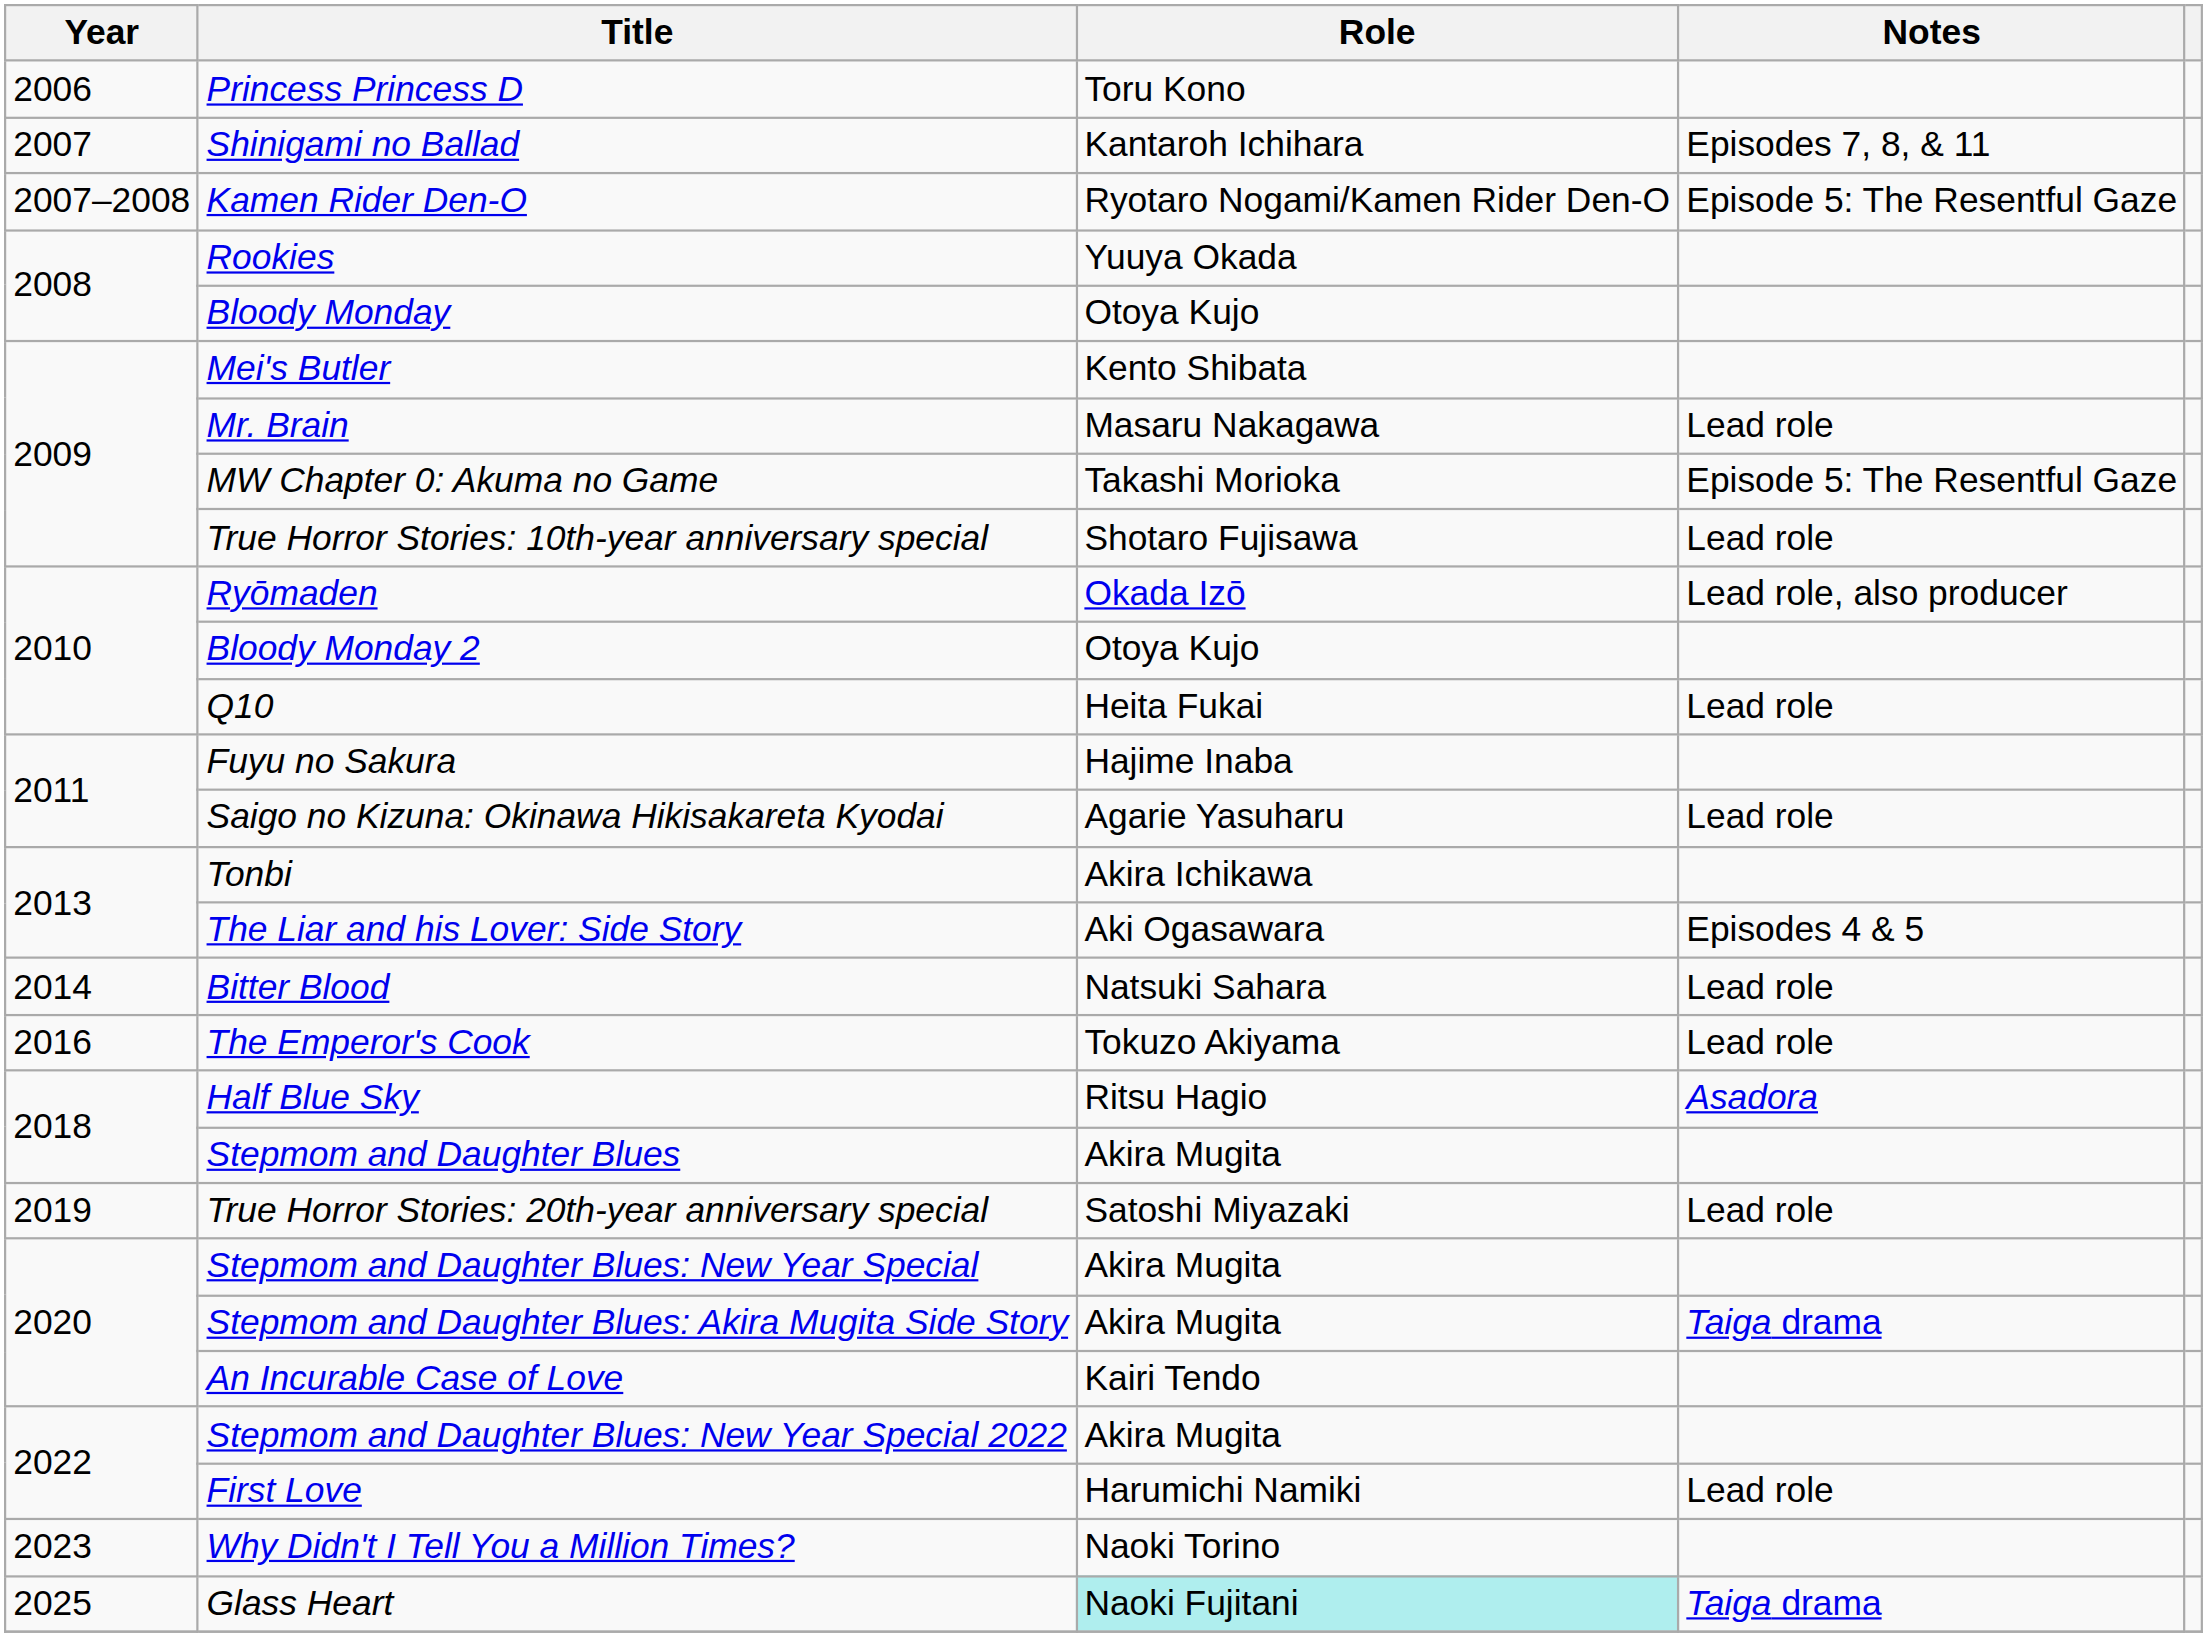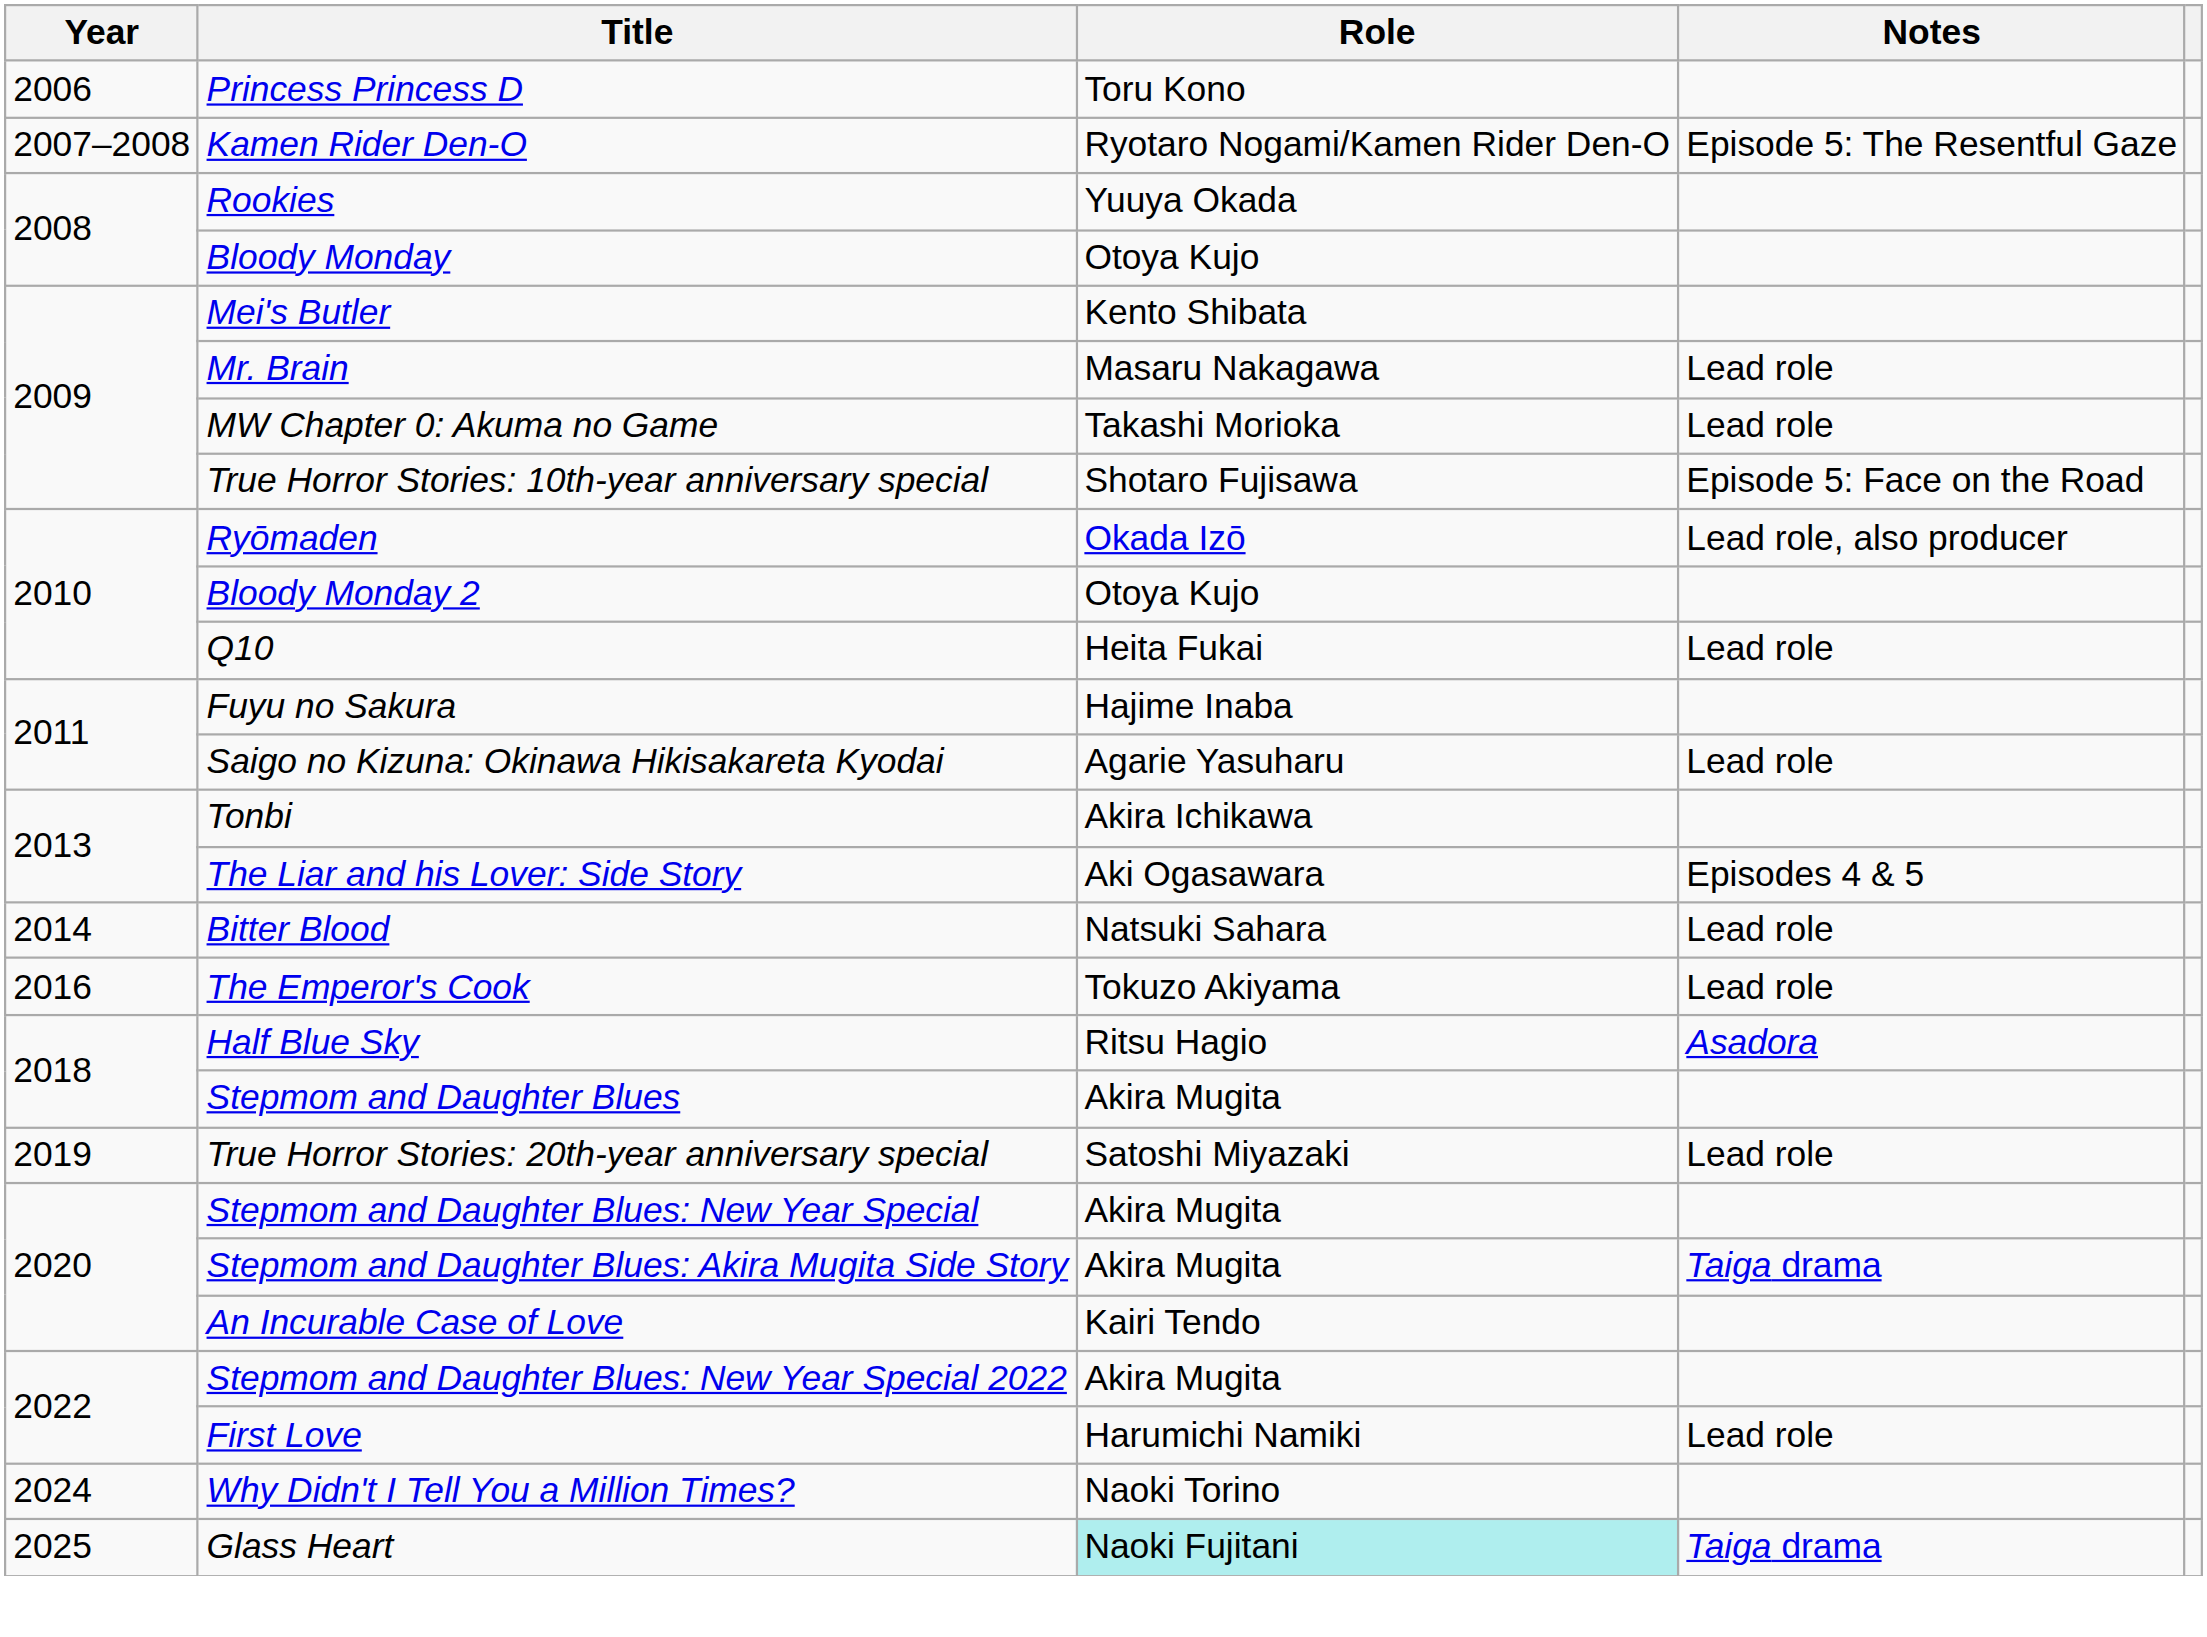 <table class="wikitable">
 <tr>
 <th>Year</th>
 <th>Title</th>
 <th>Role</th>
 <th>Notes</th>
 <th></th>
 </tr>
 <tr>
 <td>2006</td>
 <td><em><a href='#'>Princess Princess D</a></em></td>
 <td>Toru Kono</td>
 <td></td>
-<td></td>
-</tr>
-<tr>
-<td>2007</td>
-<td><em><a href='#'>Shinigami no Ballad</a></em></td>
-<td>Kantaroh Ichihara</td>
-<td>Episodes 7, 8, & 11</td>
 <td></td>
 </tr>
 <tr>
 <td>2007–2008</td>
 <td><em><a href='#'>Kamen Rider Den-O</a></em></td>
 <td>Ryotaro Nogami/Kamen Rider Den-O</td>
 <td>Episode 5: The Resentful Gaze</td>
 <td></td>
 </tr>
 <tr>
 <td rowspan="2">2008</td>
 <td><em><a href='#'>Rookies</a></em></td>
 <td>Yuuya Okada</td>
 <td></td>
 <td></td>
 </tr>
 <tr>
 <td><em><a href='#'>Bloody Monday</a></em></td>
 <td>Otoya Kujo</td>
 <td></td>
 <td></td>
 </tr>
 <tr>
 <td rowspan="4">2009</td>
 <td><em><a href='#'>Mei's Butler</a></em></td>
 <td>Kento Shibata</td>
 <td></td>
 <td></td>
 </tr>
 <tr>
 <td><em><a href='#'>Mr. Brain</a></em></td>
 <td>Masaru Nakagawa</td>
 <td>Lead role</td>
 <td></td>
 </tr>
 <tr>
 <td><em>MW Chapter 0: Akuma no Game</em></td>
 <td>Takashi Morioka</td>
-<td>Episode 5: The Resentful Gaze</td>
+<td>Lead role</td>
 <td></td>
 </tr>
 <tr>
 <td><em>True Horror Stories: 10th-year anniversary special</em></td>
 <td>Shotaro Fujisawa</td>
-<td>Lead role</td>
+<td>Episode 5: Face on the Road</td>
 <td></td>
 </tr>
 <tr>
 <td rowspan="3">2010</td>
 <td><em><a href='#'>Ryōmaden</a></em></td>
 <td><a href='#'>Okada Izō</a></td>
 <td>Lead role, also producer</td>
 <td></td>
 </tr>
 <tr>
 <td><em><a href='#'>Bloody Monday 2</a></em></td>
 <td>Otoya Kujo</td>
 <td></td>
 <td></td>
 </tr>
 <tr>
 <td><em>Q10</em></td>
 <td>Heita Fukai</td>
 <td>Lead role</td>
 <td></td>
 </tr>
 <tr>
 <td rowspan="2">2011</td>
 <td><em>Fuyu no Sakura</em></td>
 <td>Hajime Inaba</td>
 <td></td>
 <td></td>
 </tr>
 <tr>
 <td><em>Saigo no Kizuna: Okinawa Hikisakareta Kyodai</em></td>
 <td>Agarie Yasuharu</td>
 <td>Lead role</td>
 <td></td>
 </tr>
 <tr>
 <td rowspan="2">2013</td>
 <td><em>Tonbi</em></td>
 <td>Akira Ichikawa</td>
 <td></td>
 <td></td>
 </tr>
 <tr>
 <td><em><a href='#'>The Liar and his Lover: Side Story</a></em></td>
 <td>Aki Ogasawara</td>
 <td>Episodes 4 & 5</td>
 <td></td>
 </tr>
 <tr>
 <td>2014</td>
 <td><em><a href='#'>Bitter Blood</a></em></td>
 <td>Natsuki Sahara</td>
 <td>Lead role</td>
 <td></td>
 </tr>
 <tr>
 <td>2016</td>
 <td><em><a href='#'>The Emperor's Cook</a></em></td>
 <td>Tokuzo Akiyama</td>
 <td>Lead role</td>
 <td></td>
 </tr>
 <tr>
 <td rowspan="2">2018</td>
 <td><em><a href='#'>Half Blue Sky</a></em></td>
 <td>Ritsu Hagio</td>
 <td><em><a href='#'>Asadora</a></em></td>
 <td></td>
 </tr>
 <tr>
 <td><em><a href='#'>Stepmom and Daughter Blues</a></em></td>
 <td>Akira Mugita</td>
 <td></td>
 <td></td>
 </tr>
 <tr>
 <td>2019</td>
 <td><em>True Horror Stories: 20th-year anniversary special</em></td>
 <td>Satoshi Miyazaki</td>
 <td>Lead role</td>
 <td></td>
 </tr>
 <tr>
 <td rowspan="3">2020</td>
 <td><em><a href='#'>Stepmom and Daughter Blues: New Year Special</a></em></td>
 <td>Akira Mugita</td>
 <td></td>
 <td></td>
 </tr>
 <tr>
 <td><em><a href='#'>Stepmom and Daughter Blues: Akira Mugita Side Story</a></em></td>
 <td>Akira Mugita</td>
 <td><a href='#'><em>Taiga</em> drama</a></td>
 <td></td>
 </tr>
 <tr>
 <td><em><a href='#'>An Incurable Case of Love</a></em></td>
 <td>Kairi Tendo</td>
 <td></td>
 <td></td>
 </tr>
 <tr>
 <td rowspan="2">2022</td>
 <td><em><a href='#'>Stepmom and Daughter Blues: New Year Special 2022</a></em></td>
 <td>Akira Mugita</td>
 <td></td>
 <td></td>
 </tr>
 <tr>
 <td><em><a href='#'>First Love</a></em></td>
 <td>Harumichi Namiki</td>
 <td>Lead role</td>
 <td></td>
 </tr>
 <tr>
-<td>2023</td>
+<td>2024</td>
 <td><em><a href='#'>Why Didn't I Tell You a Million Times?</a></em></td>
 <td>Naoki Torino</td>
 <td></td>
 <td></td>
 </tr>
 <tr>
 <td>2025</td>
 <td><em>Glass Heart</em></td>
 <td style="background: paleturquoise;">Naoki Fujitani</td>
 <td><a href='#'><em>Taiga</em> drama</a></td>
 <td></td>
 </tr>
 <tr>
 </tr>
 </table>
